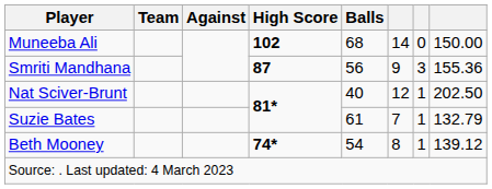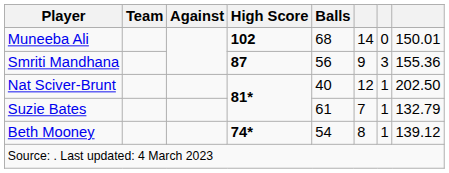 <table class="wikitable sortable" style="text-align:left">
 <tr>
 <th class="unsortable">Player</th>
 <th>Team</th>
 <th>Against</th>
 <th>High Score</th>
 <th>Balls</th>
 <th></th>
 <th></th>
 <th></th>
 </tr>
 <tr>
 <td style="text-align:left"><a href='#'>Muneeba Ali</a></td>
 <td></td>
 <td rowspan=2></td>
 <td><strong>102</strong></td>
 <td>68</td>
 <td>14</td>
 <td>0</td>
-<td>150.00</td>
+<td>150.01</td>
 </tr>
 <tr>
 <td style="text-align:left"><a href='#'>Smriti Mandhana</a></td>
 <td></td>
 <td><strong>87</strong></td>
 <td>56</td>
 <td>9</td>
 <td>3</td>
 <td>155.36</td>
 </tr>
 <tr>
 <td style="text-align:left"><a href='#'>Nat Sciver-Brunt</a></td>
 <td></td>
 <td></td>
 <td rowspan=2><strong>81*</strong></td>
 <td>40</td>
 <td>12</td>
 <td>1</td>
 <td>202.50</td>
 </tr>
 <tr>
 <td style="text-align:left"><a href='#'>Suzie Bates</a></td>
 <td></td>
 <td></td>
 <td>61</td>
 <td>7</td>
 <td>1</td>
 <td>132.79</td>
 </tr>
 <tr>
 <td style="text-align:left"><a href='#'>Beth Mooney</a></td>
 <td></td>
 <td></td>
 <td><strong>74*</strong></td>
 <td>54</td>
 <td>8</td>
 <td>1</td>
 <td>139.12</td>
 </tr>
 <tr class = "sortbottom">
 <td colspan="8"><small> Source: . Last updated: 4 March 2023</small></td>
 </tr>
 </table>
